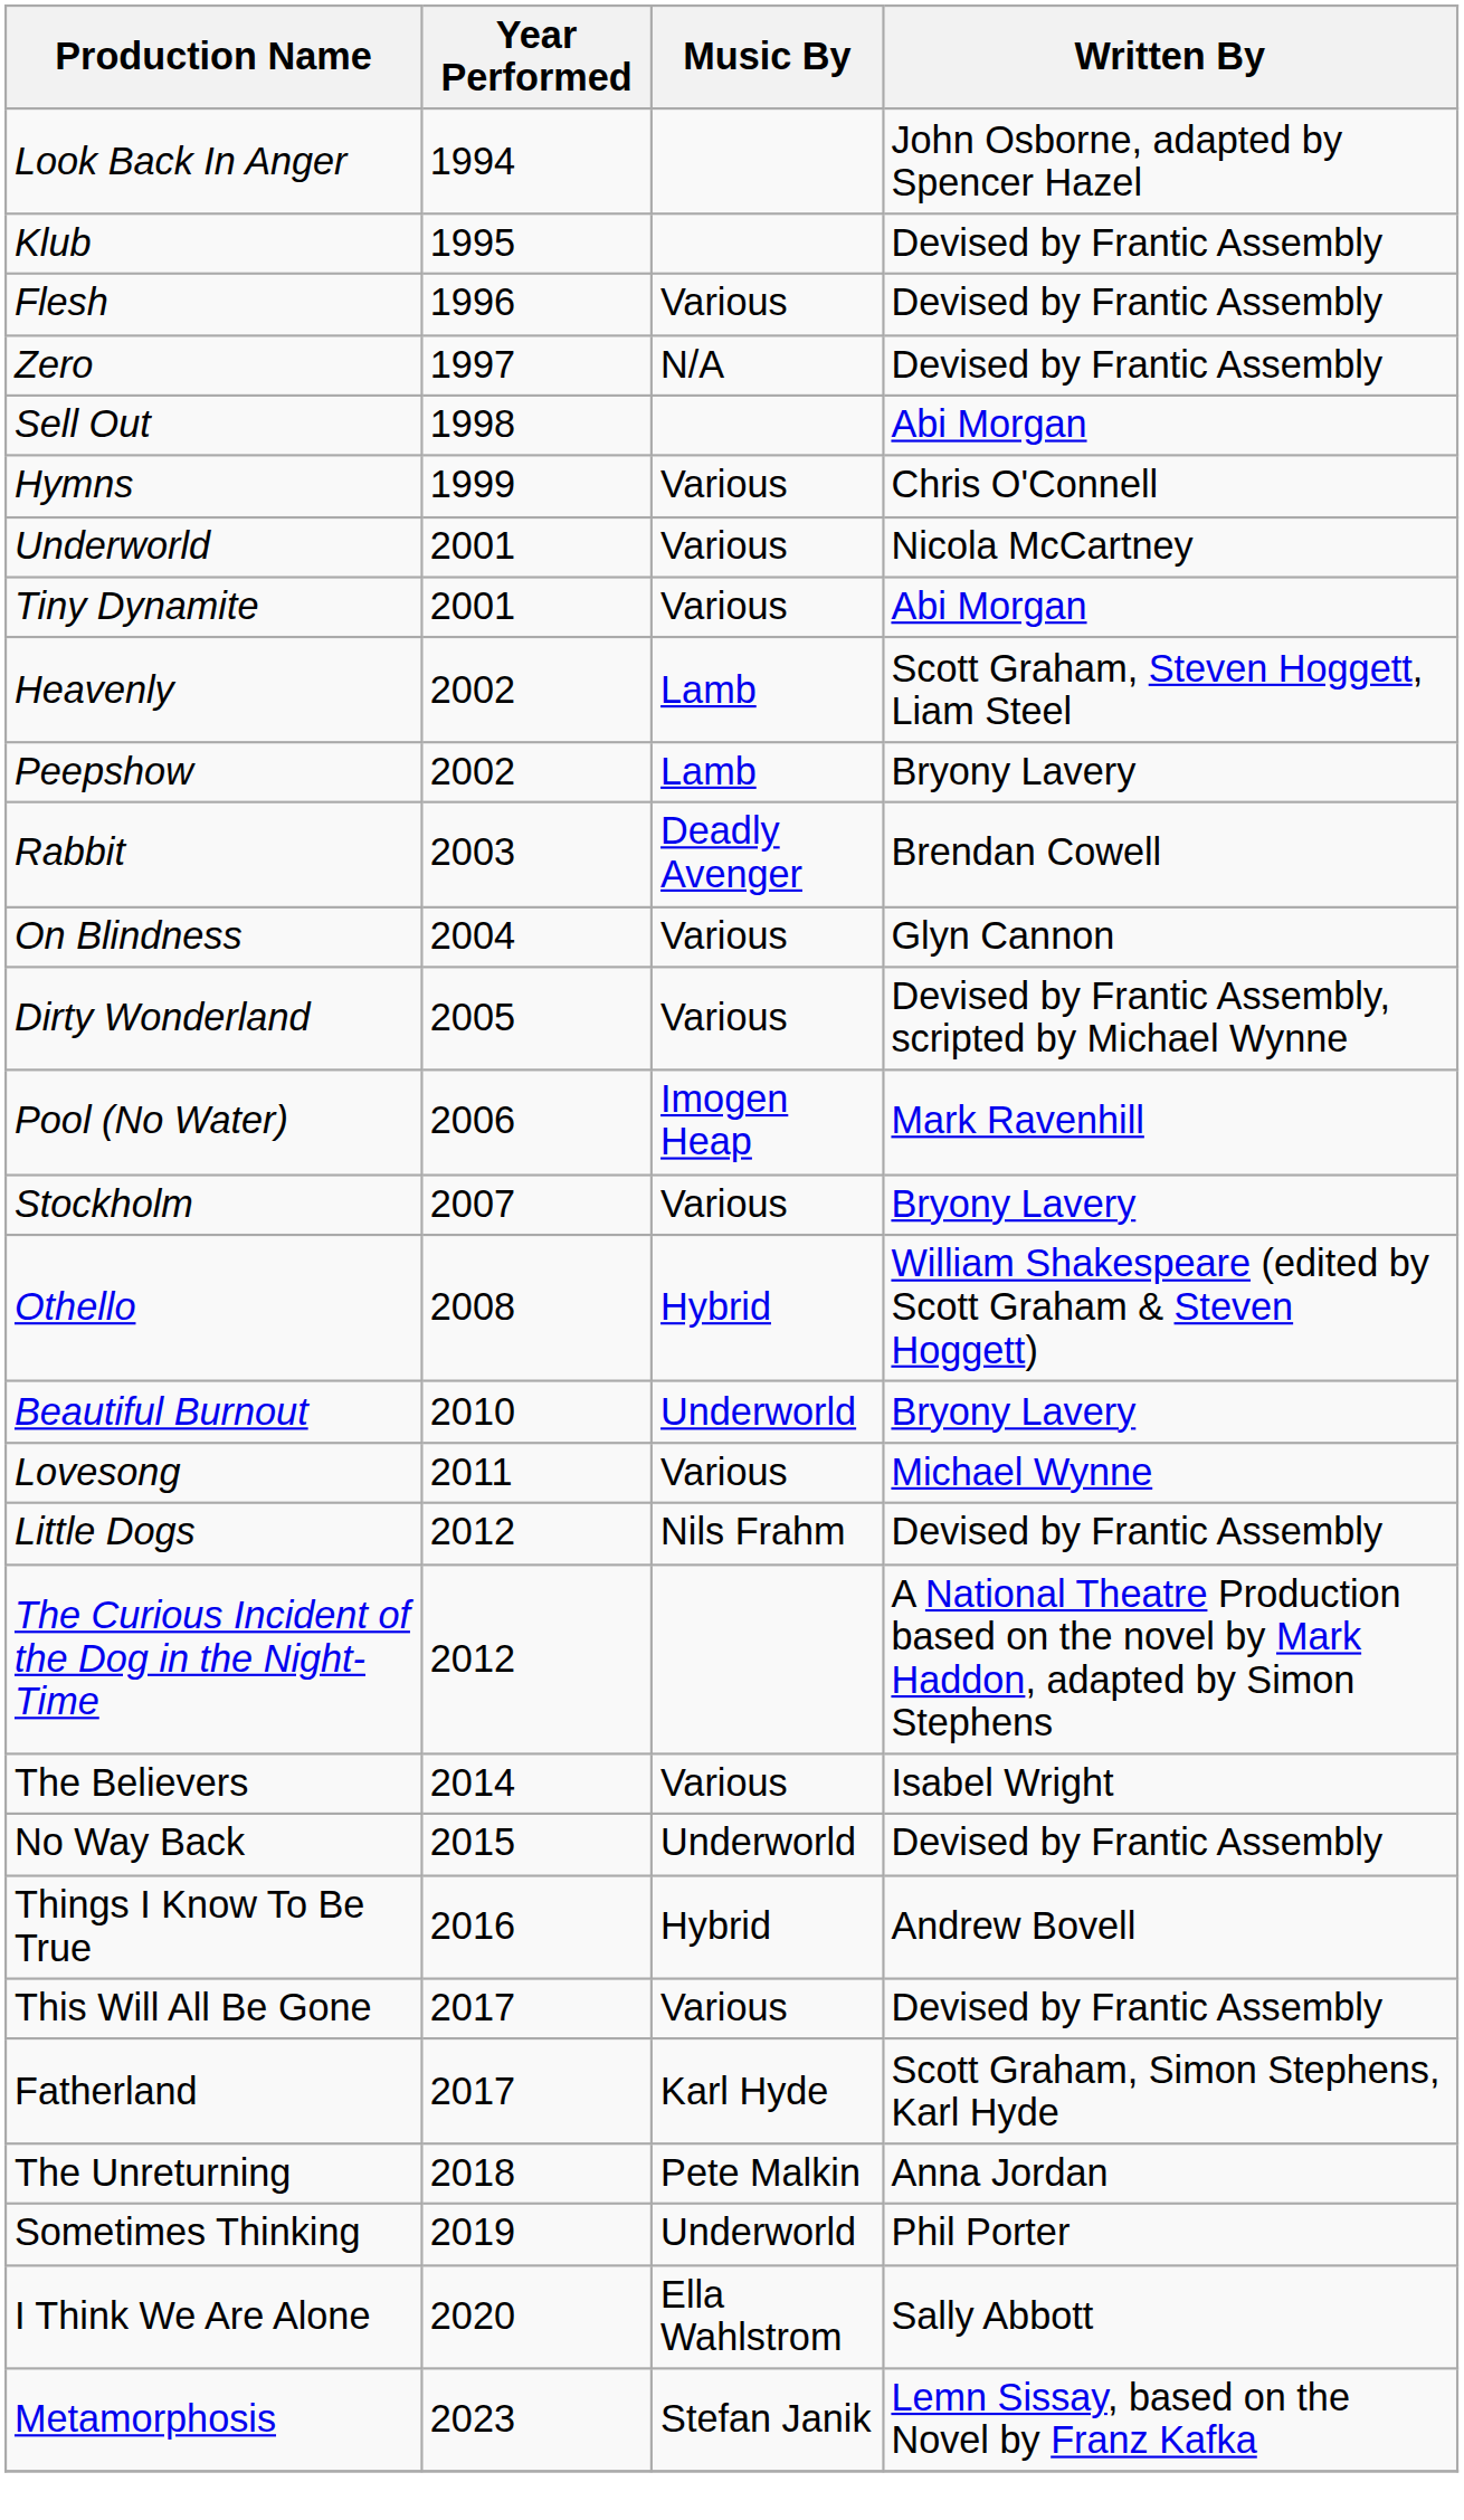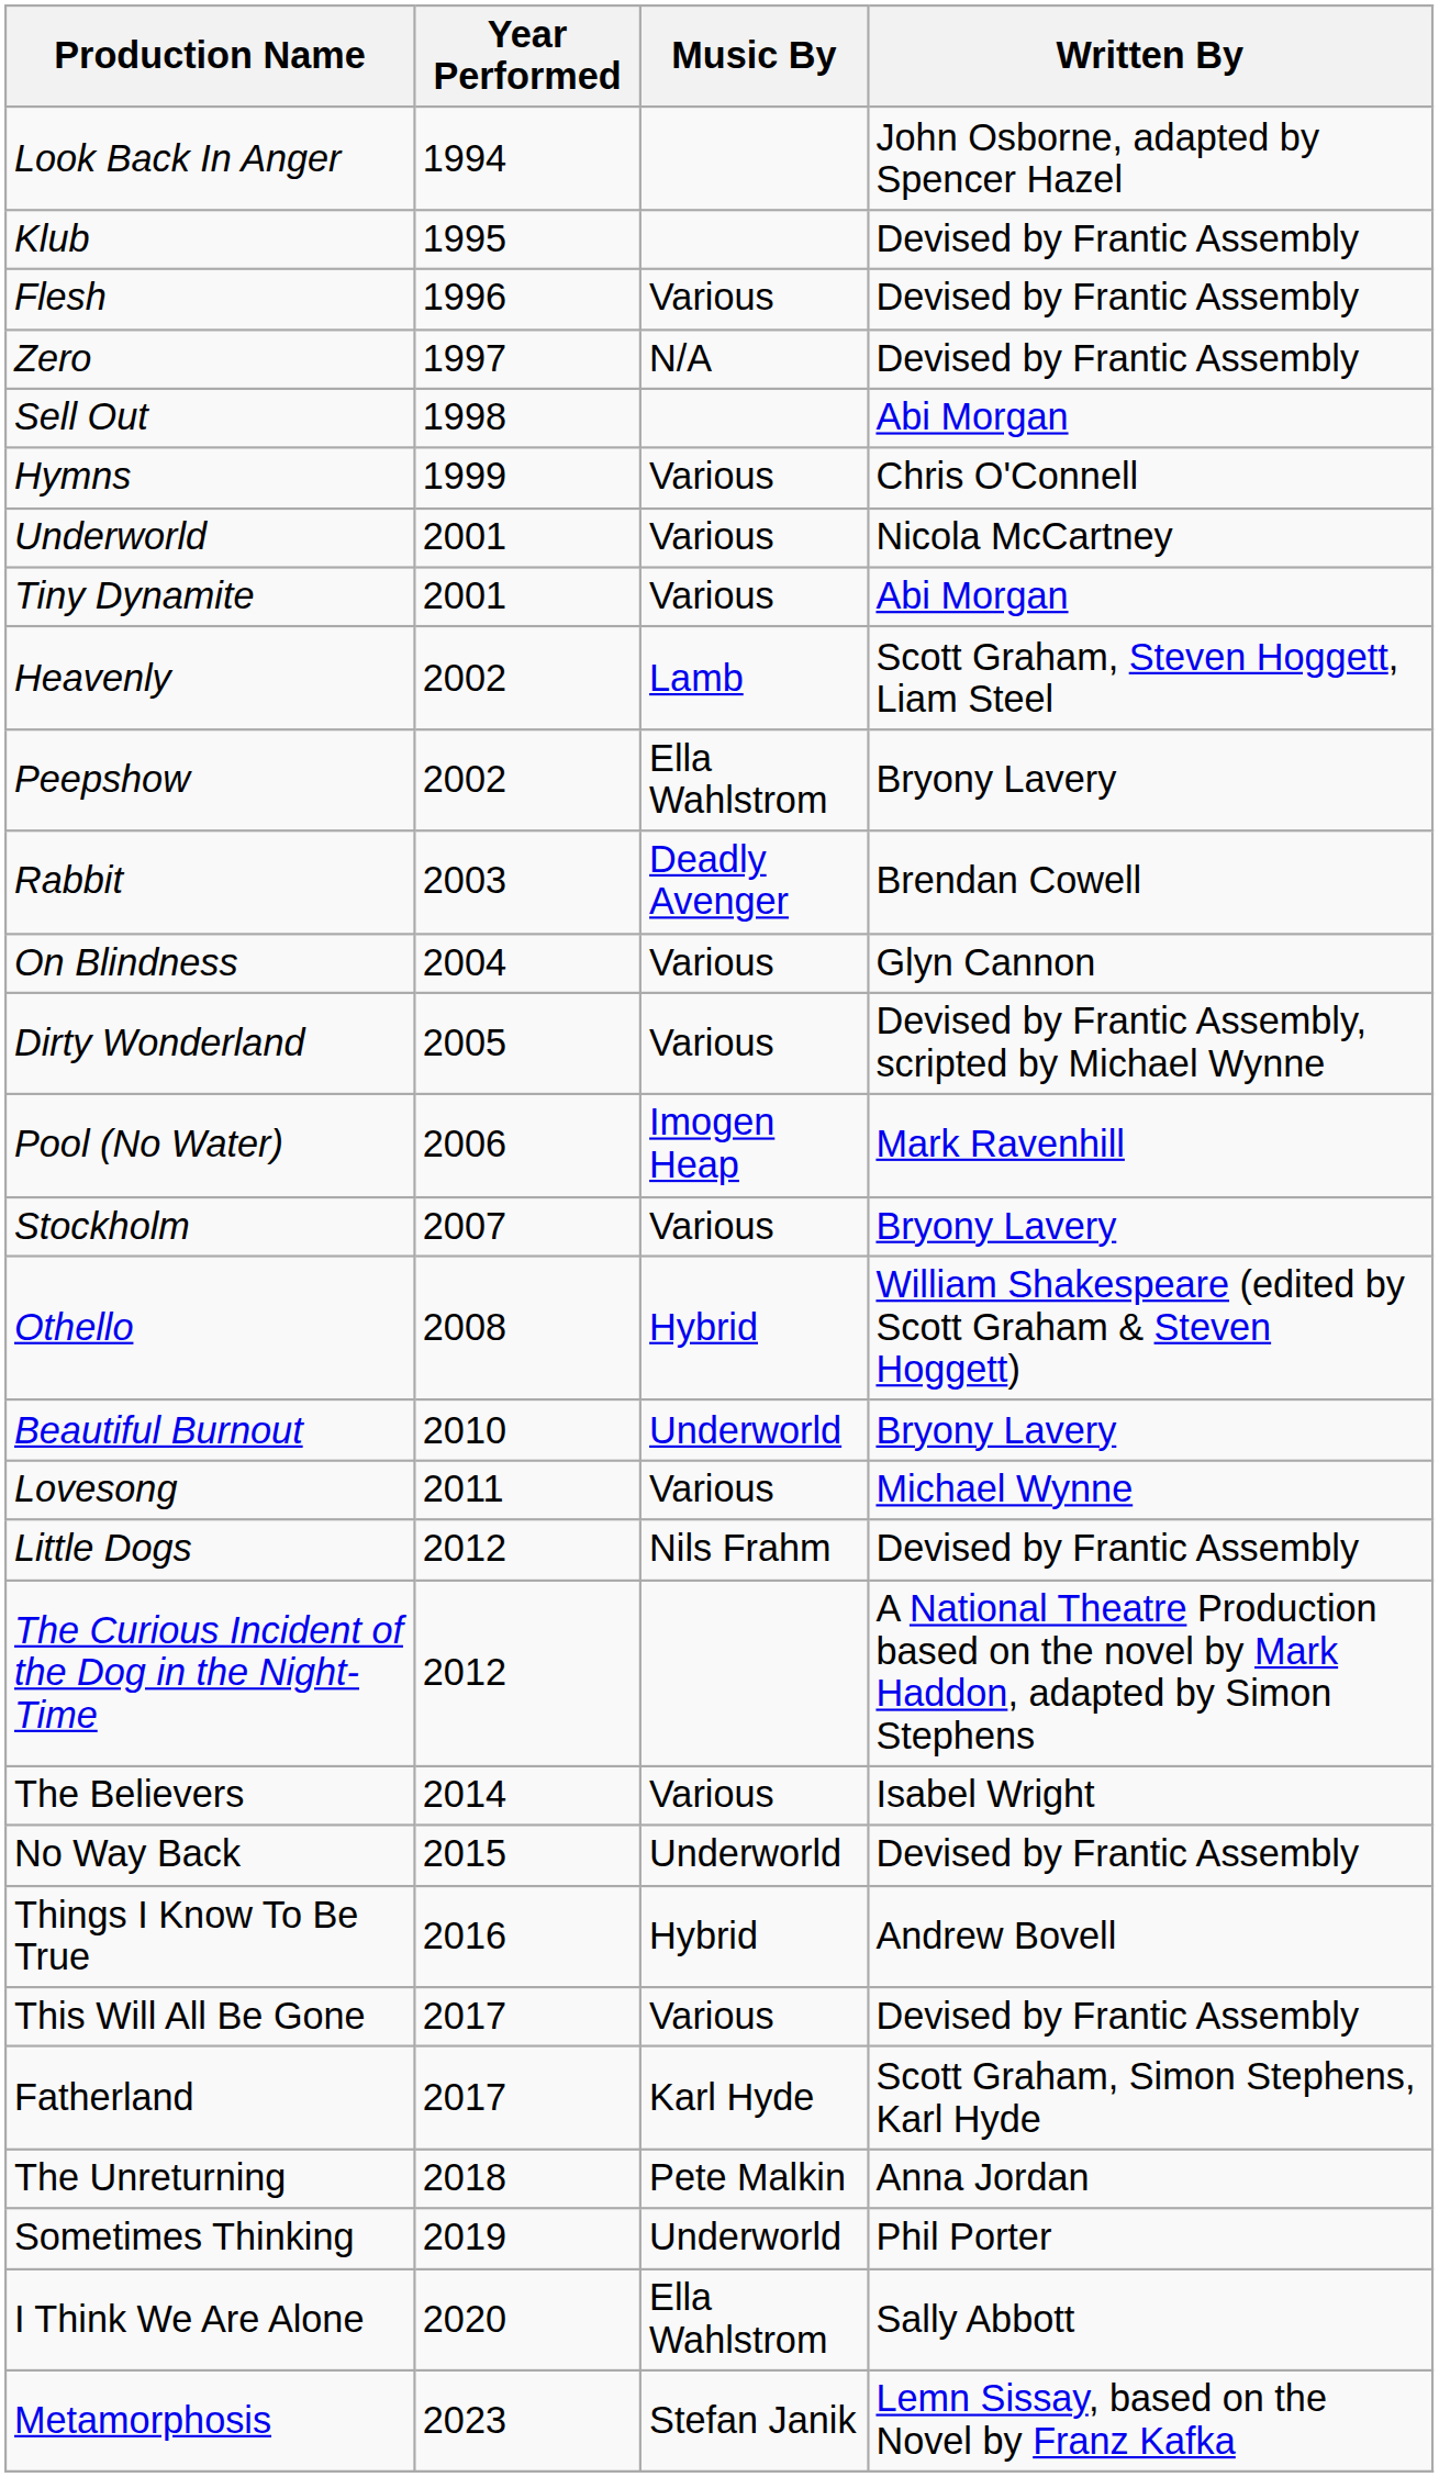 <table class="wikitable">
 <tr>
 <th>Production Name</th>
 <th>Year Performed</th>
 <th>Music By</th>
 <th>Written By</th>
 </tr>
 <tr>
 <td><em>Look Back In Anger</em></td>
 <td>1994</td>
 <td></td>
 <td>John Osborne, adapted by Spencer Hazel</td>
 </tr>
 <tr>
 <td><em>Klub</em></td>
 <td>1995</td>
 <td></td>
 <td>Devised by Frantic Assembly</td>
 </tr>
 <tr>
 <td><em>Flesh</em></td>
 <td>1996</td>
 <td>Various</td>
 <td>Devised by Frantic Assembly</td>
 </tr>
 <tr>
 <td><em>Zero</em></td>
 <td>1997</td>
 <td>N/A</td>
 <td>Devised by Frantic Assembly</td>
 </tr>
 <tr>
 <td><em>Sell Out</em></td>
 <td>1998</td>
 <td></td>
 <td><a href='#'>Abi Morgan</a></td>
 </tr>
 <tr>
 <td><em>Hymns</em></td>
 <td>1999</td>
 <td>Various</td>
 <td>Chris O'Connell</td>
 </tr>
 <tr>
 <td><em>Underworld</em></td>
 <td>2001</td>
 <td>Various</td>
 <td>Nicola McCartney</td>
 </tr>
 <tr>
 <td><em>Tiny Dynamite</em></td>
 <td>2001</td>
 <td>Various</td>
 <td><a href='#'>Abi Morgan</a></td>
 </tr>
 <tr>
 <td><em>Heavenly</em></td>
 <td>2002</td>
 <td><a href='#'>Lamb</a></td>
 <td>Scott Graham, <a href='#'>Steven Hoggett</a>, Liam Steel</td>
 </tr>
 <tr>
 <td><em>Peepshow</em></td>
 <td>2002</td>
-<td><a href='#'>Lamb</a></td>
+<td>Ella Wahlstrom</td>
 <td>Bryony Lavery</td>
 </tr>
 <tr>
 <td><em>Rabbit</em></td>
 <td>2003</td>
 <td><a href='#'>Deadly Avenger</a></td>
 <td>Brendan Cowell</td>
 </tr>
 <tr>
 <td><em>On Blindness</em></td>
 <td>2004</td>
 <td>Various</td>
 <td>Glyn Cannon</td>
 </tr>
 <tr>
 <td><em>Dirty Wonderland</em></td>
 <td>2005</td>
 <td>Various</td>
 <td>Devised by Frantic Assembly, scripted by Michael Wynne</td>
 </tr>
 <tr>
 <td><em>Pool (No Water)</em></td>
 <td>2006</td>
 <td><a href='#'>Imogen Heap</a></td>
 <td><a href='#'>Mark Ravenhill</a></td>
 </tr>
 <tr>
 <td><em>Stockholm</em></td>
 <td>2007</td>
 <td>Various</td>
 <td><a href='#'>Bryony Lavery</a></td>
 </tr>
 <tr>
 <td><em><a href='#'>Othello</a></em></td>
 <td>2008</td>
 <td><a href='#'>Hybrid</a></td>
 <td><a href='#'>William Shakespeare</a> (edited by Scott Graham & <a href='#'>Steven Hoggett</a>)</td>
 </tr>
 <tr>
 <td><em><a href='#'>Beautiful Burnout</a></em></td>
 <td>2010</td>
 <td><a href='#'>Underworld</a></td>
 <td><a href='#'>Bryony Lavery</a></td>
 </tr>
 <tr>
 <td><em>Lovesong</em></td>
 <td>2011</td>
 <td>Various</td>
 <td><a href='#'>Michael Wynne</a></td>
 </tr>
 <tr>
 <td><em>Little Dogs</em></td>
 <td>2012</td>
 <td>Nils Frahm</td>
 <td>Devised by Frantic Assembly</td>
 </tr>
 <tr>
 <td><em><a href='#'>The Curious Incident of the Dog in the Night-Time</a></td>
 <td>2012</td>
 <td></td>
 <td>A <a href='#'>National Theatre</a> Production based on the novel by <a href='#'>Mark Haddon</a>, adapted by Simon Stephens</td>
 </tr>
 <tr>
 <td></em>The Believers<em></td>
 <td>2014</td>
 <td>Various</td>
 <td>Isabel Wright</td>
 </tr>
 <tr>
 <td></em>No Way Back<em></td>
 <td>2015</td>
 <td>Underworld</td>
 <td>Devised by Frantic Assembly</td>
 </tr>
 <tr>
 <td></em>Things I Know To Be True<em></td>
 <td>2016</td>
 <td>Hybrid</td>
 <td>Andrew Bovell</td>
 </tr>
 <tr>
 <td></em>This Will All Be Gone<em></td>
 <td>2017</td>
 <td>Various</td>
 <td>Devised by Frantic Assembly</td>
 </tr>
 <tr>
 <td></em>Fatherland<em></td>
 <td>2017</td>
 <td>Karl Hyde</td>
 <td>Scott Graham, Simon Stephens, Karl Hyde</td>
 </tr>
 <tr>
 <td></em>The Unreturning<em></td>
 <td>2018</td>
 <td>Pete Malkin</td>
 <td>Anna Jordan</td>
 </tr>
 <tr>
 <td></em>Sometimes Thinking<em></td>
 <td>2019</td>
 <td>Underworld</td>
 <td>Phil Porter</td>
 </tr>
 <tr>
 <td></em>I Think We Are Alone<em></td>
 <td>2020</td>
 <td>Ella Wahlstrom</td>
 <td>Sally Abbott</td>
 </tr>
 <tr>
 <td></em><a href='#'>Metamorphosis</a><em></td>
 <td>2023</td>
 <td>Stefan Janik</td>
 <td><a href='#'>Lemn Sissay</a>, based on the Novel by <a href='#'>Franz Kafka</a></td>
 </tr>
 <tr>
 </tr>
 </table>
